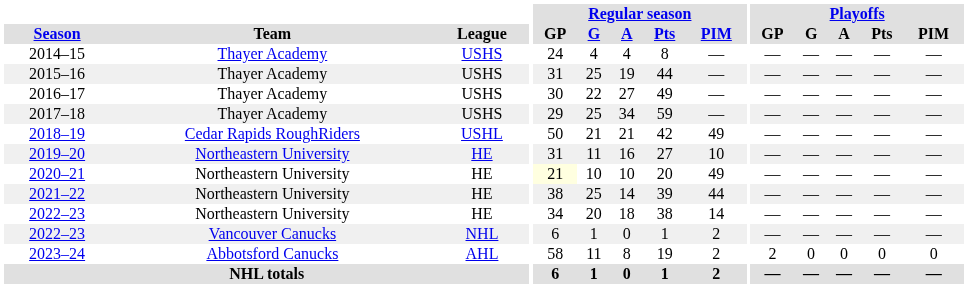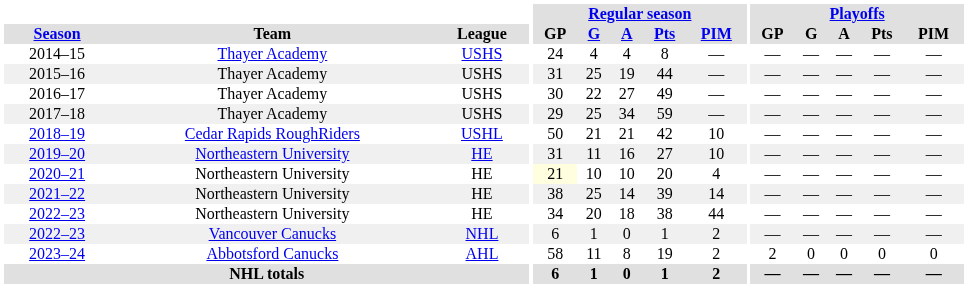 <table border="0" cellpadding="1" cellspacing="0" style="text-align:center; width:60em">
 <tr bgcolor="#e0e0e0">
 <th colspan="3" bgcolor="#ffffff"></th>
 <th rowspan="100" bgcolor="#ffffff"></th>
 <th colspan="5"><a href='#'>Regular season</a></th>
 <th rowspan="100" bgcolor="#ffffff"></th>
 <th colspan="5"><a href='#'>Playoffs</a></th>
 </tr>
 <tr bgcolor="#e0e0e0">
 <th><a href='#'>Season</a></th>
 <th>Team</th>
 <th>League</th>
 <th>GP</th>
 <th><a href='#'>G</a></th>
 <th><a href='#'>A</a></th>
 <th><a href='#'>Pts</a></th>
 <th><a href='#'>PIM</a></th>
 <th>GP</th>
 <th>G</th>
 <th>A</th>
 <th>Pts</th>
 <th>PIM</th>
 </tr>
 <tr>
 <td>2014–15</td>
 <td><a href='#'>Thayer Academy</a></td>
 <td><a href='#'>USHS</a></td>
 <td>24</td>
 <td>4</td>
 <td>4</td>
 <td>8</td>
 <td>—</td>
 <td>—</td>
 <td>—</td>
 <td>—</td>
 <td>—</td>
 <td>—</td>
 </tr>
 <tr bgcolor="#f0f0f0">
 <td>2015–16</td>
 <td>Thayer Academy</td>
 <td>USHS</td>
 <td>31</td>
 <td>25</td>
 <td>19</td>
 <td>44</td>
 <td>—</td>
 <td>—</td>
 <td>—</td>
 <td>—</td>
 <td>—</td>
 <td>—</td>
 </tr>
 <tr>
 <td>2016–17</td>
 <td>Thayer Academy</td>
 <td>USHS</td>
 <td>30</td>
 <td>22</td>
 <td>27</td>
 <td>49</td>
 <td>—</td>
 <td>—</td>
 <td>—</td>
 <td>—</td>
 <td>—</td>
 <td>—</td>
 </tr>
 <tr bgcolor="#f0f0f0">
 <td>2017–18</td>
 <td>Thayer Academy</td>
 <td>USHS</td>
 <td>29</td>
 <td>25</td>
 <td>34</td>
 <td>59</td>
 <td>—</td>
 <td>—</td>
 <td>—</td>
 <td>—</td>
 <td>—</td>
 <td>—</td>
 </tr>
 <tr>
 <td><a href='#'>2018–19</a></td>
 <td><a href='#'>Cedar Rapids RoughRiders</a></td>
 <td><a href='#'>USHL</a></td>
 <td>50</td>
 <td>21</td>
 <td>21</td>
 <td>42</td>
-<td>49</td>
+<td>10</td>
 <td>—</td>
 <td>—</td>
 <td>—</td>
 <td>—</td>
 <td>—</td>
 </tr>
 <tr bgcolor="#f0f0f0">
 <td><a href='#'>2019–20</a></td>
 <td><a href='#'>Northeastern University</a></td>
 <td><a href='#'>HE</a></td>
 <td>31</td>
 <td>11</td>
 <td>16</td>
 <td>27</td>
 <td>10</td>
 <td>—</td>
 <td>—</td>
 <td>—</td>
 <td>—</td>
 <td>—</td>
 </tr>
 <tr>
 <td><a href='#'>2020–21</a></td>
 <td>Northeastern University</td>
 <td>HE</td>
 <td style="background: lightyellow;">21</td>
 <td>10</td>
 <td>10</td>
 <td>20</td>
-<td>49</td>
+<td>4</td>
 <td>—</td>
 <td>—</td>
 <td>—</td>
 <td>—</td>
 <td>—</td>
 </tr>
 <tr bgcolor="#f0f0f0">
 <td><a href='#'>2021–22</a></td>
 <td>Northeastern University</td>
 <td>HE</td>
 <td>38</td>
 <td>25</td>
 <td>14</td>
 <td>39</td>
-<td>44</td>
+<td>14</td>
 <td>—</td>
 <td>—</td>
 <td>—</td>
 <td>—</td>
 <td>—</td>
 </tr>
 <tr>
 <td><a href='#'>2022–23</a></td>
 <td>Northeastern University</td>
 <td>HE</td>
 <td>34</td>
 <td>20</td>
 <td>18</td>
 <td>38</td>
-<td>14</td>
+<td>44</td>
 <td>—</td>
 <td>—</td>
 <td>—</td>
 <td>—</td>
 <td>—</td>
 </tr>
 <tr bgcolor="#f0f0f0">
 <td><a href='#'>2022–23</a></td>
 <td><a href='#'>Vancouver Canucks</a></td>
 <td><a href='#'>NHL</a></td>
 <td>6</td>
 <td>1</td>
 <td>0</td>
 <td>1</td>
 <td>2</td>
 <td>—</td>
 <td>—</td>
 <td>—</td>
 <td>—</td>
 <td>—</td>
 </tr>
 <tr>
 <td><a href='#'>2023–24</a></td>
 <td><a href='#'>Abbotsford Canucks</a></td>
 <td><a href='#'>AHL</a></td>
 <td>58</td>
 <td>11</td>
 <td>8</td>
 <td>19</td>
 <td>2</td>
 <td>2</td>
 <td>0</td>
 <td>0</td>
 <td>0</td>
 <td>0</td>
 </tr>
 <tr bgcolor="#e0e0e0">
 <th colspan="3">NHL totals</th>
 <th>6</th>
 <th>1</th>
 <th>0</th>
 <th>1</th>
 <th>2</th>
 <th>—</th>
 <th>—</th>
 <th>—</th>
 <th>—</th>
 <th>—</th>
 </tr>
 </table>
